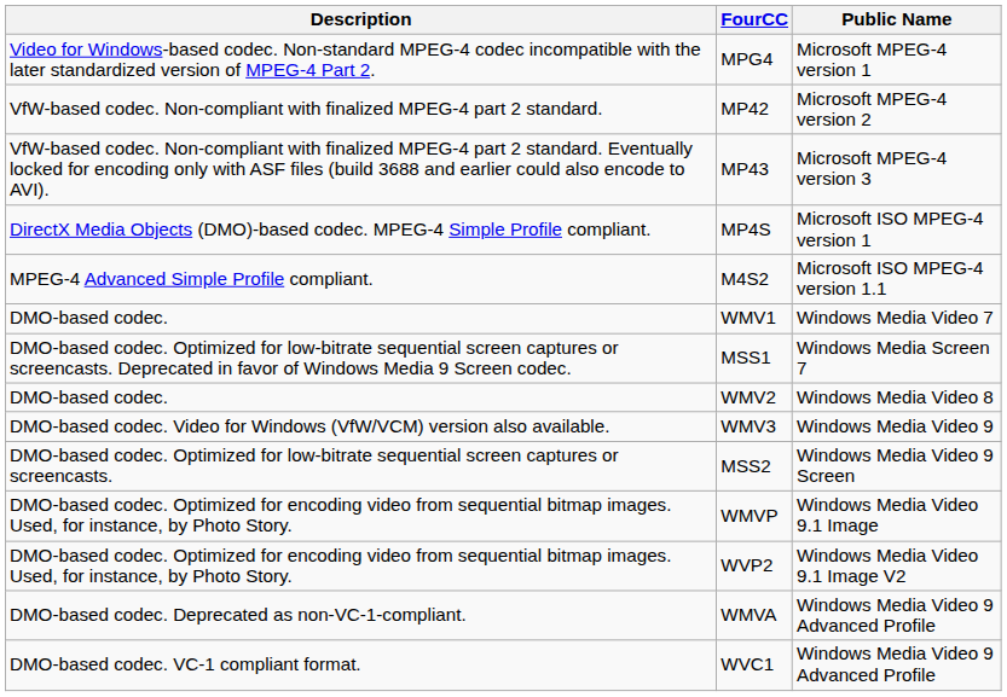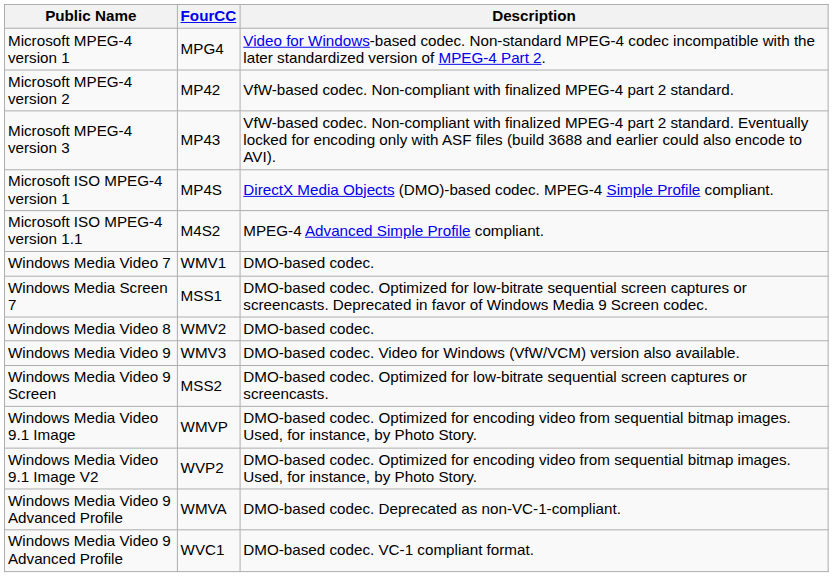 <table class="wikitable">
 <tr>
+<th>Public Name</th>
+<th><a href='#'>FourCC</a></th>
 <th>Description</th>
-<th><a href='#'>FourCC</a></th>
-<th>Public Name</th>
 </tr>
 <tr>
+<td>Microsoft MPEG-4 version 1</td>
+<td>MPG4</td>
 <td><a href='#'>Video for Windows</a>-based codec. Non-standard MPEG-4 codec incompatible with the later standardized version of <a href='#'>MPEG-4 Part 2</a>.</td>
-<td>MPG4</td>
-<td>Microsoft MPEG-4 version 1</td>
 </tr>
 <tr>
+<td>Microsoft MPEG-4 version 2</td>
+<td>MP42</td>
 <td>VfW-based codec. Non-compliant with finalized MPEG-4 part 2 standard.</td>
-<td>MP42</td>
-<td>Microsoft MPEG-4 version 2</td>
 </tr>
 <tr>
+<td>Microsoft MPEG-4 version 3</td>
+<td>MP43</td>
 <td>VfW-based codec. Non-compliant with finalized MPEG-4 part 2 standard. Eventually locked for encoding only with ASF files (build 3688 and earlier could also encode to AVI).</td>
-<td>MP43</td>
-<td>Microsoft MPEG-4 version 3</td>
 </tr>
 <tr>
+<td>Microsoft ISO MPEG-4 version 1</td>
+<td>MP4S</td>
 <td><a href='#'>DirectX Media Objects</a> (DMO)-based codec. MPEG-4 <a href='#'>Simple Profile</a> compliant.</td>
-<td>MP4S</td>
-<td>Microsoft ISO MPEG-4 version 1</td>
 </tr>
 <tr>
+<td>Microsoft ISO MPEG-4 version 1.1</td>
+<td>M4S2</td>
 <td>MPEG-4 <a href='#'>Advanced Simple Profile</a> compliant.</td>
-<td>M4S2</td>
-<td>Microsoft ISO MPEG-4 version 1.1</td>
 </tr>
 <tr>
+<td>Windows Media Video 7</td>
+<td>WMV1</td>
 <td DirectX Media Objects>DMO-based codec.</td>
-<td>WMV1</td>
-<td>Windows Media Video 7</td>
 </tr>
 <tr>
+<td>Windows Media Screen 7</td>
+<td>MSS1</td>
 <td>DMO-based codec. Optimized for low-bitrate sequential screen captures or screencasts. Deprecated in favor of Windows Media 9 Screen codec.</td>
-<td>MSS1</td>
-<td>Windows Media Screen 7</td>
 </tr>
 <tr>
+<td>Windows Media Video 8</td>
+<td>WMV2</td>
 <td>DMO-based codec.</td>
-<td>WMV2</td>
-<td>Windows Media Video 8</td>
 </tr>
 <tr>
+<td>Windows Media Video 9</td>
+<td>WMV3</td>
 <td>DMO-based codec. Video for Windows (VfW/VCM) version also available. </td>
-<td>WMV3</td>
-<td>Windows Media Video 9</td>
 </tr>
 <tr>
+<td>Windows Media Video 9 Screen</td>
+<td>MSS2</td>
 <td>DMO-based codec. Optimized for low-bitrate sequential screen captures or screencasts.</td>
-<td>MSS2</td>
-<td>Windows Media Video 9 Screen</td>
 </tr>
 <tr>
+<td>Windows Media Video 9.1 Image</td>
+<td>WMVP</td>
 <td>DMO-based codec. Optimized for encoding video from sequential bitmap images. Used, for instance, by Photo Story.</td>
-<td>WMVP</td>
-<td>Windows Media Video 9.1 Image</td>
 </tr>
 <tr>
+<td>Windows Media Video 9.1 Image V2</td>
+<td>WVP2</td>
 <td>DMO-based codec. Optimized for encoding video from sequential bitmap images. Used, for instance, by Photo Story.</td>
-<td>WVP2</td>
-<td>Windows Media Video 9.1 Image V2</td>
 </tr>
 <tr>
+<td>Windows Media Video 9 Advanced Profile</td>
+<td>WMVA</td>
 <td>DMO-based codec. Deprecated as non-VC-1-compliant.</td>
-<td>WMVA</td>
-<td>Windows Media Video 9 Advanced Profile</td>
 </tr>
 <tr>
+<td>Windows Media Video 9 Advanced Profile</td>
+<td>WVC1</td>
 <td>DMO-based codec. VC-1 compliant format.</td>
-<td>WVC1</td>
-<td>Windows Media Video 9 Advanced Profile</td>
 </tr>
 </table>
